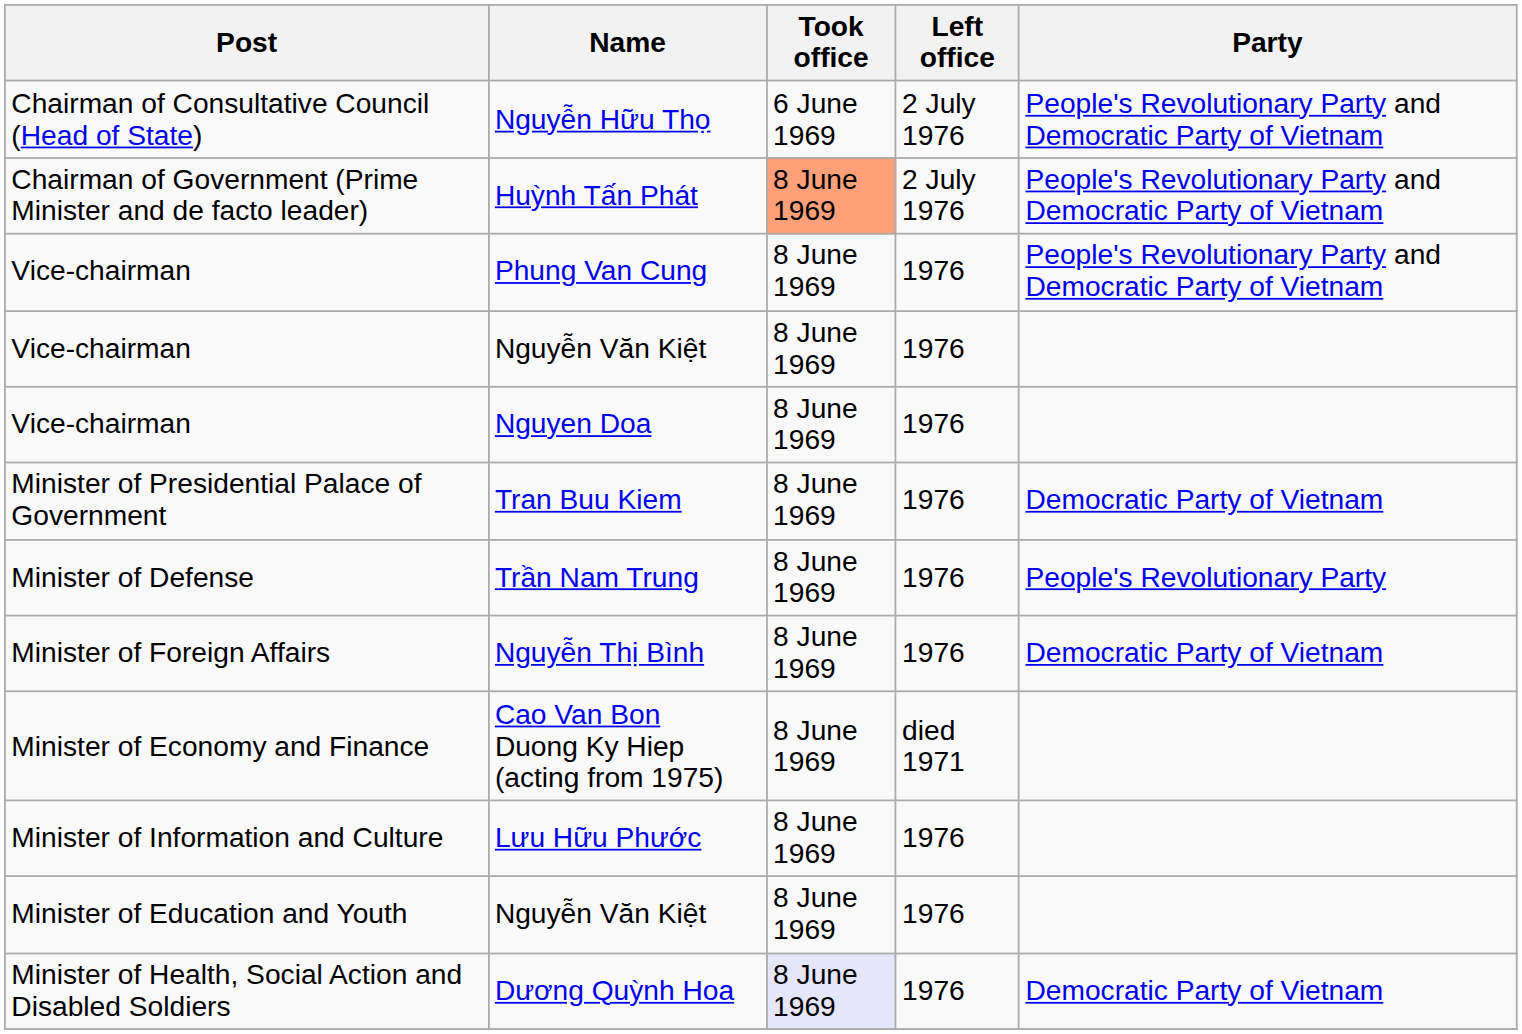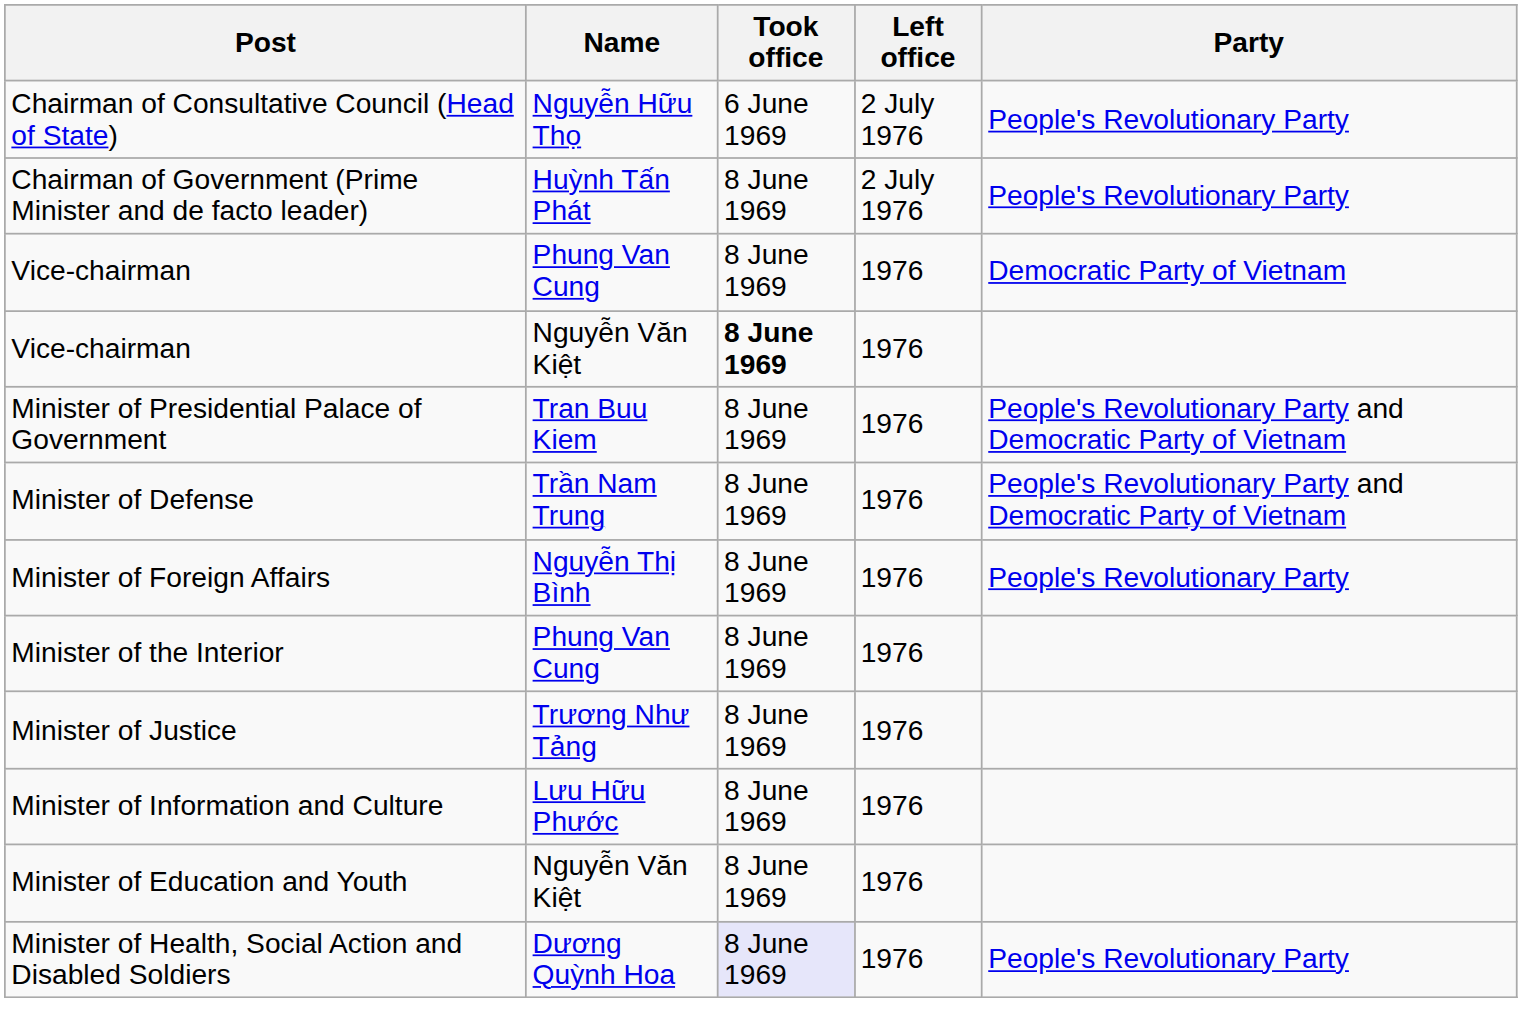 <table class="wikitable center" width=68%>
 <tr>
 <th>Post</th>
 <th>Name</th>
 <th>Took office</th>
 <th>Left office</th>
 <th>Party</th>
 </tr>
 <tr>
 <td>Chairman of Consultative Council (<a href='#'>Head of State</a>)</td>
 <td><a href='#'>Nguyễn Hữu Thọ</a></td>
 <td>6 June 1969</td>
 <td>2 July 1976</td>
-<td><a href='#'>People's Revolutionary Party</a> and <a href='#'>Democratic Party of Vietnam</a></td>
+<td><a href='#'>People's Revolutionary Party</a></td>
 </tr>
 <tr>
 <td>Chairman of Government (Prime Minister and de facto leader)</td>
 <td><a href='#'>Huỳnh Tấn Phát</a></td>
-<td style="background: lightsalmon;">8 June 1969</td>
+<td>8 June 1969</td>
 <td>2 July 1976</td>
-<td><a href='#'>People's Revolutionary Party</a> and <a href='#'>Democratic Party of Vietnam</a></td>
+<td><a href='#'>People's Revolutionary Party</a></td>
 </tr>
 <tr>
 <td>Vice-chairman</td>
 <td><a href='#'>Phung Van Cung</a></td>
 <td>8 June 1969</td>
 <td>1976</td>
-<td><a href='#'>People's Revolutionary Party</a> and <a href='#'>Democratic Party of Vietnam</a></td>
+<td><a href='#'>Democratic Party of Vietnam</a></td>
 </tr>
 <tr>
 <td>Vice-chairman</td>
 <td>Nguyễn Văn Kiệt</td>
-<td>8 June 1969</td>
-<td>1976</td>
-<td></td>
-</tr>
-<tr>
-<td>Vice-chairman</td>
-<td><a href='#'>Nguyen Doa</a></td>
-<td>8 June 1969</td>
+<td><strong>8 June 1969</strong></td>
 <td>1976</td>
 <td></td>
 </tr>
 <tr>
 <td>Minister of Presidential Palace of Government</td>
 <td><a href='#'>Tran Buu Kiem</a></td>
 <td>8 June 1969</td>
 <td>1976</td>
-<td><a href='#'>Democratic Party of Vietnam</a></td>
+<td><a href='#'>People's Revolutionary Party</a> and <a href='#'>Democratic Party of Vietnam</a></td>
 </tr>
 <tr>
 <td>Minister of Defense</td>
 <td><a href='#'>Trần Nam Trung</a></td>
 <td>8 June 1969</td>
 <td>1976</td>
-<td><a href='#'>People's Revolutionary Party</a></td>
+<td><a href='#'>People's Revolutionary Party</a> and <a href='#'>Democratic Party of Vietnam</a></td>
 </tr>
 <tr>
 <td>Minister of Foreign Affairs</td>
 <td><a href='#'>Nguyễn Thị Bình</a></td>
 <td>8 June 1969</td>
 <td>1976</td>
-<td><a href='#'>Democratic Party of Vietnam</a></td>
+<td><a href='#'>People's Revolutionary Party</a></td>
 </tr>
 <tr>
-<td>Minister of Economy and Finance</td>
-<td><a href='#'>Cao Van Bon</a><br>Duong Ky Hiep (acting from 1975)</td>
+<td>Minister of the Interior</td>
+<td><a href='#'>Phung Van Cung</a></td>
 <td>8 June 1969</td>
-<td>died 1971</td>
+<td>1976</td>
+<td></td>
+</tr>
+<tr>
+<td>Minister of Justice</td>
+<td><a href='#'>Trương Như Tảng</a></td>
+<td>8 June 1969</td>
+<td>1976</td>
 <td></td>
 </tr>
 <tr>
 <td>Minister of Information and Culture</td>
 <td><a href='#'>Lưu Hữu Phước</a></td>
 <td>8 June 1969</td>
 <td>1976</td>
 <td></td>
 </tr>
 <tr>
 <td>Minister of Education and Youth</td>
 <td>Nguyễn Văn Kiệt</td>
 <td>8 June 1969</td>
 <td>1976</td>
 <td></td>
 </tr>
 <tr>
 <td>Minister of Health, Social Action and Disabled Soldiers</td>
 <td><a href='#'>Dương Quỳnh Hoa</a></td>
 <td style="background: lavender;">8 June 1969</td>
 <td>1976</td>
-<td><a href='#'>Democratic Party of Vietnam</a></td>
+<td><a href='#'>People's Revolutionary Party</a></td>
 </tr>
 <tr>
 </tr>
 </table>
